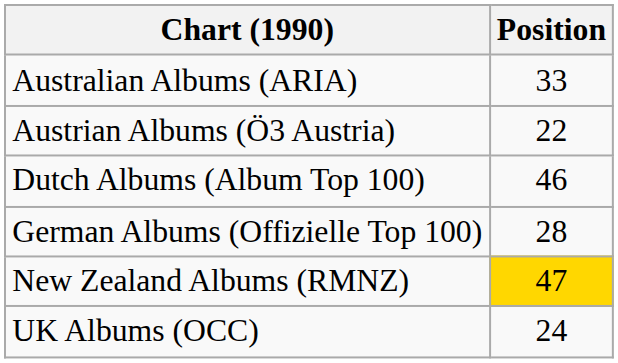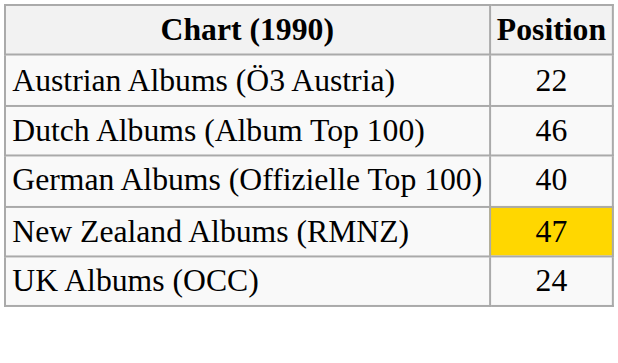 <table class="wikitable plainrowheaders sortable">
 <tr>
 <th scope="col">Chart (1990)</th>
 <th scope="col">Position</th>
-</tr>
-<tr>
-<td>Australian Albums (ARIA)</td>
-<td align="center">33</td>
 </tr>
 <tr>
 <td>Austrian Albums (Ö3 Austria)</td>
 <td align="center">22</td>
 </tr>
 <tr>
 <td>Dutch Albums (Album Top 100)</td>
 <td align="center">46</td>
 </tr>
 <tr>
 <td>German Albums (Offizielle Top 100)</td>
-<td align="center">28</td>
+<td align="center">40</td>
 </tr>
 <tr>
 <td>New Zealand Albums (RMNZ)</td>
 <td align="center" style="background: gold;">47</td>
 </tr>
 <tr>
 <td>UK Albums (OCC)</td>
 <td align="center">24</td>
 </tr>
 </table>
